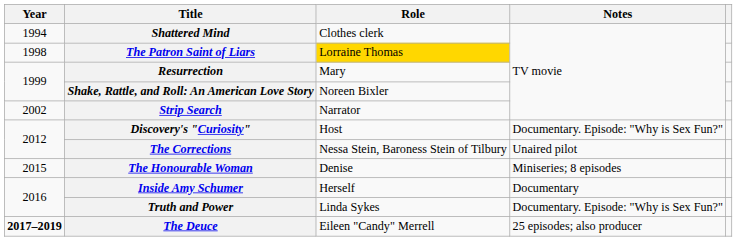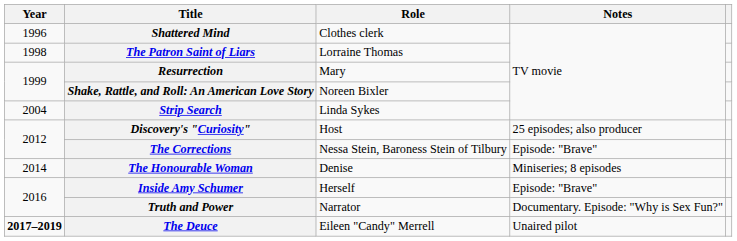 <table class="wikitable sortable plainrowheaders">
 <tr>
 <th scope="col">Year</th>
 <th scope="col">Title</th>
 <th scope="col">Role</th>
 <th scope="col" class="unsortable">Notes</th>
 <th></th>
 </tr>
 <tr>
-<td align="center">1994</td>
+<td align="center">1996</td>
 <th scope="row"><em>Shattered Mind</em></th>
 <td>Clothes clerk</td>
 <td rowspan="5">TV movie</td>
 <td></td>
 </tr>
 <tr>
 <td align="center">1998</td>
 <th scope="row"><em><a href='#'>The Patron Saint of Liars</a></em></th>
-<td style="background: gold;">Lorraine Thomas</td>
+<td>Lorraine Thomas</td>
 <td></td>
 </tr>
 <tr>
 <td rowspan="2" align="center">1999</td>
 <th scope="row"><em>Resurrection</em></th>
 <td>Mary</td>
 <td></td>
 </tr>
 <tr>
 <th scope="row"><em>Shake, Rattle, and Roll: An American Love Story</em></th>
 <td>Noreen Bixler</td>
 <td></td>
 </tr>
 <tr>
-<td align="center">2002</td>
+<td align="center">2004</td>
 <th scope="row"><em><a href='#'>Strip Search</a></em></th>
-<td>Narrator</td>
+<td>Linda Sykes</td>
 <td></td>
 </tr>
 <tr>
 <td rowspan="2" align="center">2012</td>
 <th scope="row"><em>Discovery's "<a href='#'>Curiosity</a>"</em></th>
 <td>Host</td>
-<td>Documentary. Episode: "Why is Sex Fun?"</td>
+<td>25 episodes; also producer</td>
 <td></td>
 </tr>
 <tr>
 <th scope="row"><em><a href='#'>The Corrections</a></em></th>
 <td>Nessa Stein, Baroness Stein of Tilbury</td>
-<td>Unaired pilot</td>
+<td>Episode: "Brave"</td>
 <td></td>
 </tr>
 <tr>
-<td align="center">2015</td>
+<td align="center">2014</td>
 <th scope="row"><em><a href='#'>The Honourable Woman</a></em></th>
 <td>Denise</td>
 <td>Miniseries; 8 episodes</td>
 <td></td>
 </tr>
 <tr>
 <td rowspan="2" align="center">2016</td>
 <th scope="row"><em><a href='#'>Inside Amy Schumer</a></em></th>
 <td>Herself</td>
-<td>Documentary</td>
+<td>Episode: "Brave"</td>
 <td></td>
 </tr>
 <tr>
 <th scope="row"><em>Truth and Power</em></th>
-<td>Linda Sykes</td>
+<td>Narrator</td>
 <td>Documentary. Episode: "Why is Sex Fun?"</td>
 <td></td>
 </tr>
 <tr>
 <td align="center"><strong>2017–2019</strong></td>
 <th scope="row"><em><a href='#'>The Deuce</a></em></th>
 <td>Eileen "Candy" Merrell</td>
-<td>25 episodes; also producer</td>
+<td>Unaired pilot</td>
 <td></td>
 </tr>
 </table>
